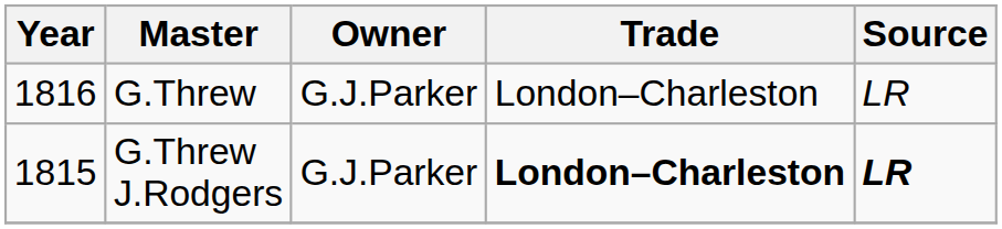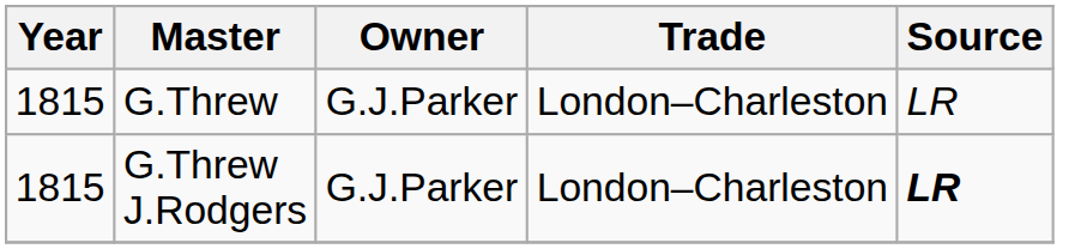 <table class=" wikitable">
 <tr>
 <th>Year</th>
 <th>Master</th>
 <th>Owner</th>
 <th>Trade</th>
 <th>Source</th>
 </tr>
 <tr>
-<td>1816</td>
+<td>1815</td>
 <td>G.Threw</td>
 <td>G.J.Parker</td>
 <td>London–Charleston</td>
 <td><em>LR</em></td>
 </tr>
 <tr>
 <td>1815</td>
 <td>G.Threw<br>J.Rodgers</td>
 <td>G.J.Parker</td>
-<td><strong>London–Charleston</strong></td>
+<td>London–Charleston</td>
 <td><strong><em>LR</em></strong></td>
 </tr>
 <tr>
 </tr>
 </table>
